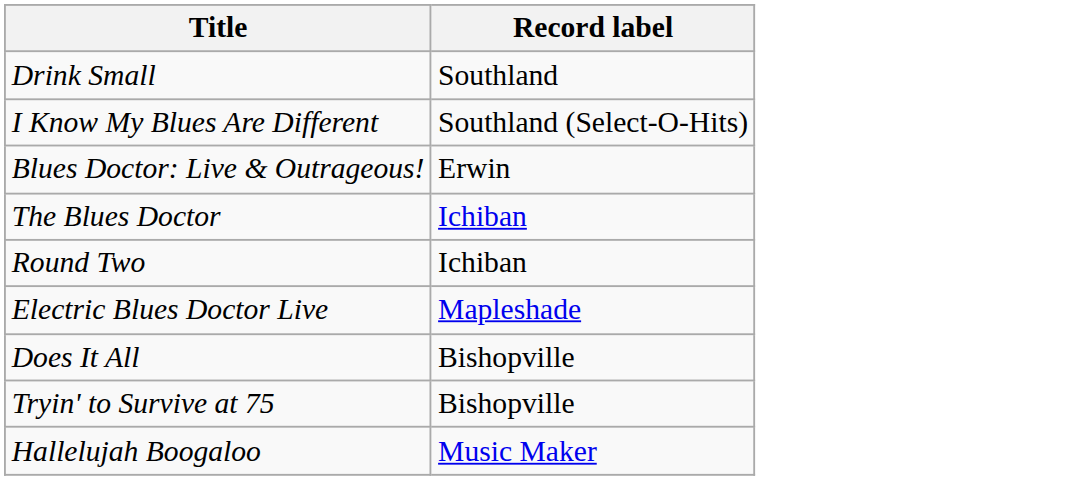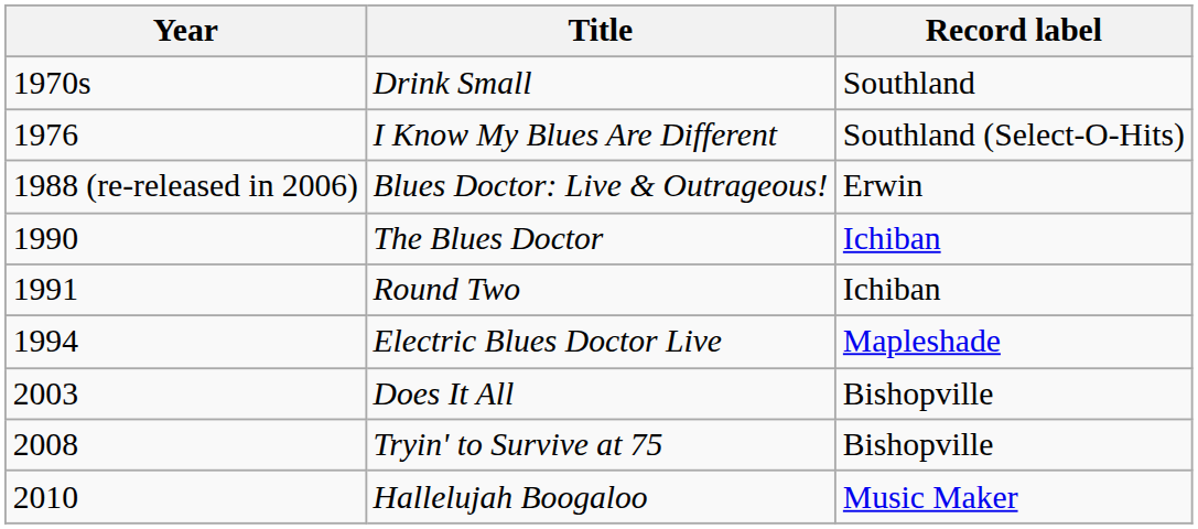 <table class="wikitable sortable">
 <tr>
+<th>Year</th>
 <th>Title</th>
 <th>Record label</th>
 </tr>
 <tr>
+<td>1970s</td>
 <td><em>Drink Small</em></td>
 <td style="text-align:left;">Southland</td>
 </tr>
 <tr>
+<td>1976</td>
 <td><em>I Know My Blues Are Different</em></td>
 <td style="text-align:left;">Southland (Select-O-Hits)</td>
 </tr>
 <tr>
+<td>1988 (re-released in 2006)</td>
 <td><em>Blues Doctor: Live & Outrageous!</em></td>
 <td style="text-align:left;">Erwin</td>
 </tr>
 <tr>
+<td>1990</td>
 <td><em>The Blues Doctor</em></td>
 <td style="text-align:left;"><a href='#'>Ichiban</a></td>
 </tr>
 <tr>
+<td>1991</td>
 <td><em>Round Two</em></td>
 <td style="text-align:left;">Ichiban</td>
 </tr>
 <tr>
+<td>1994</td>
 <td><em>Electric Blues Doctor Live</em></td>
 <td style="text-align:left;"><a href='#'>Mapleshade</a></td>
 </tr>
 <tr>
+<td>2003</td>
 <td><em>Does It All</em></td>
 <td style="text-align:left;">Bishopville</td>
 </tr>
 <tr>
+<td>2008</td>
 <td><em>Tryin' to Survive at 75</em></td>
 <td style="text-align:left;">Bishopville</td>
 </tr>
 <tr>
+<td>2010</td>
 <td><em>Hallelujah Boogaloo</em></td>
 <td style="text-align:left;"><a href='#'>Music Maker</a></td>
 </tr>
 </table>
